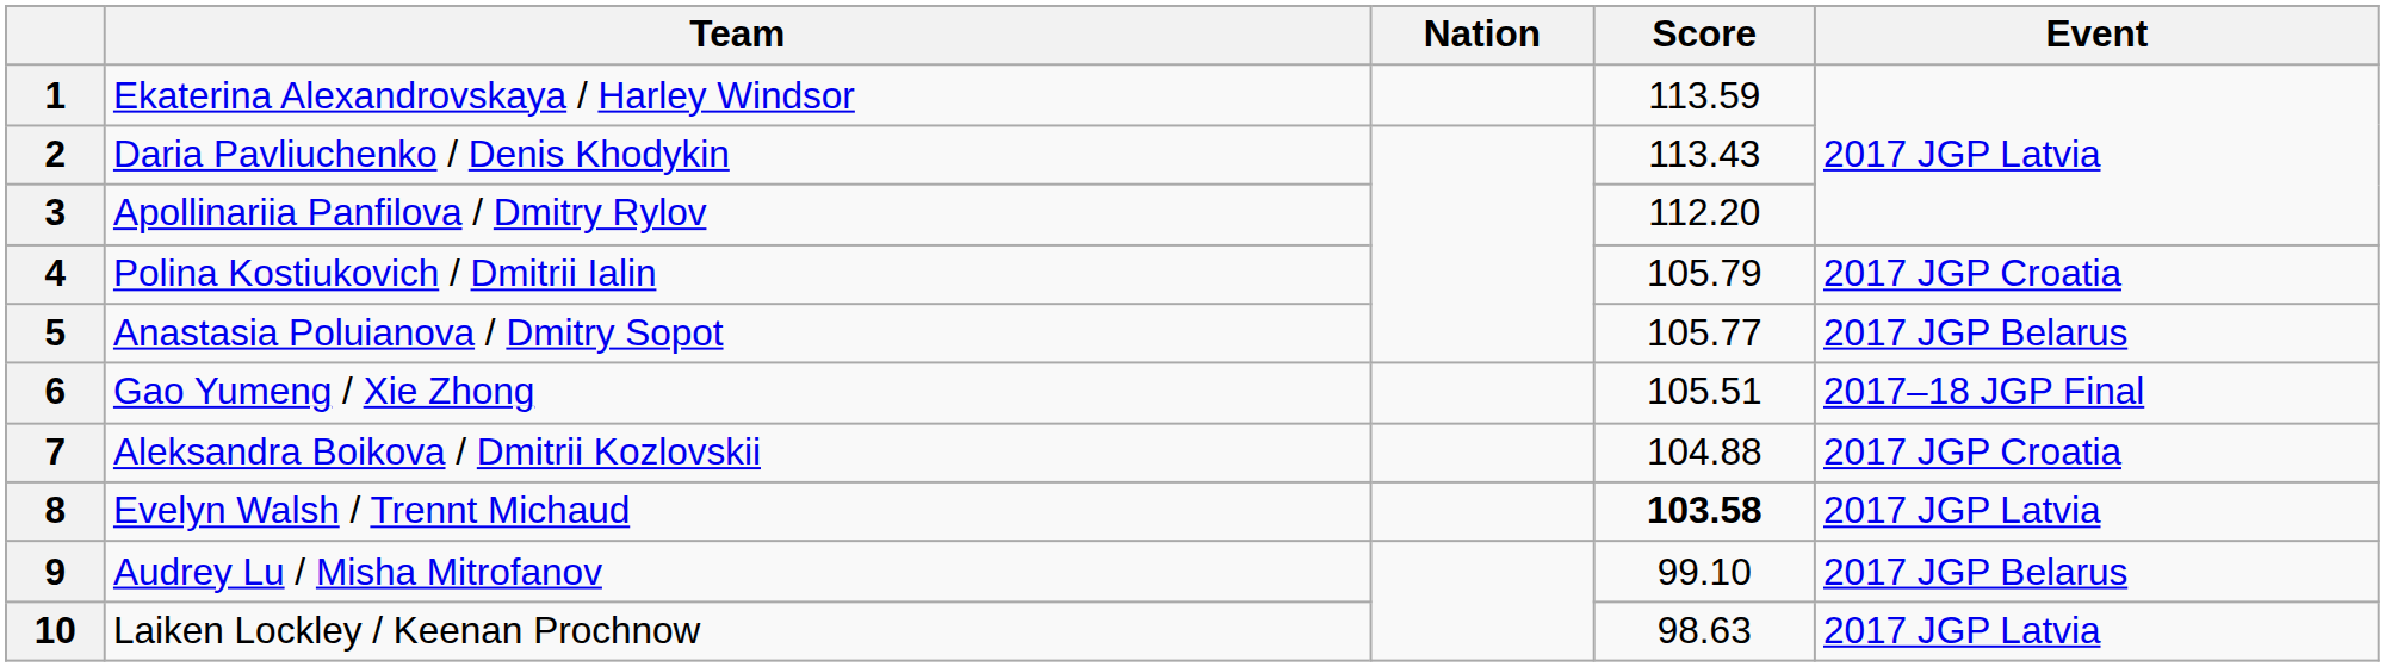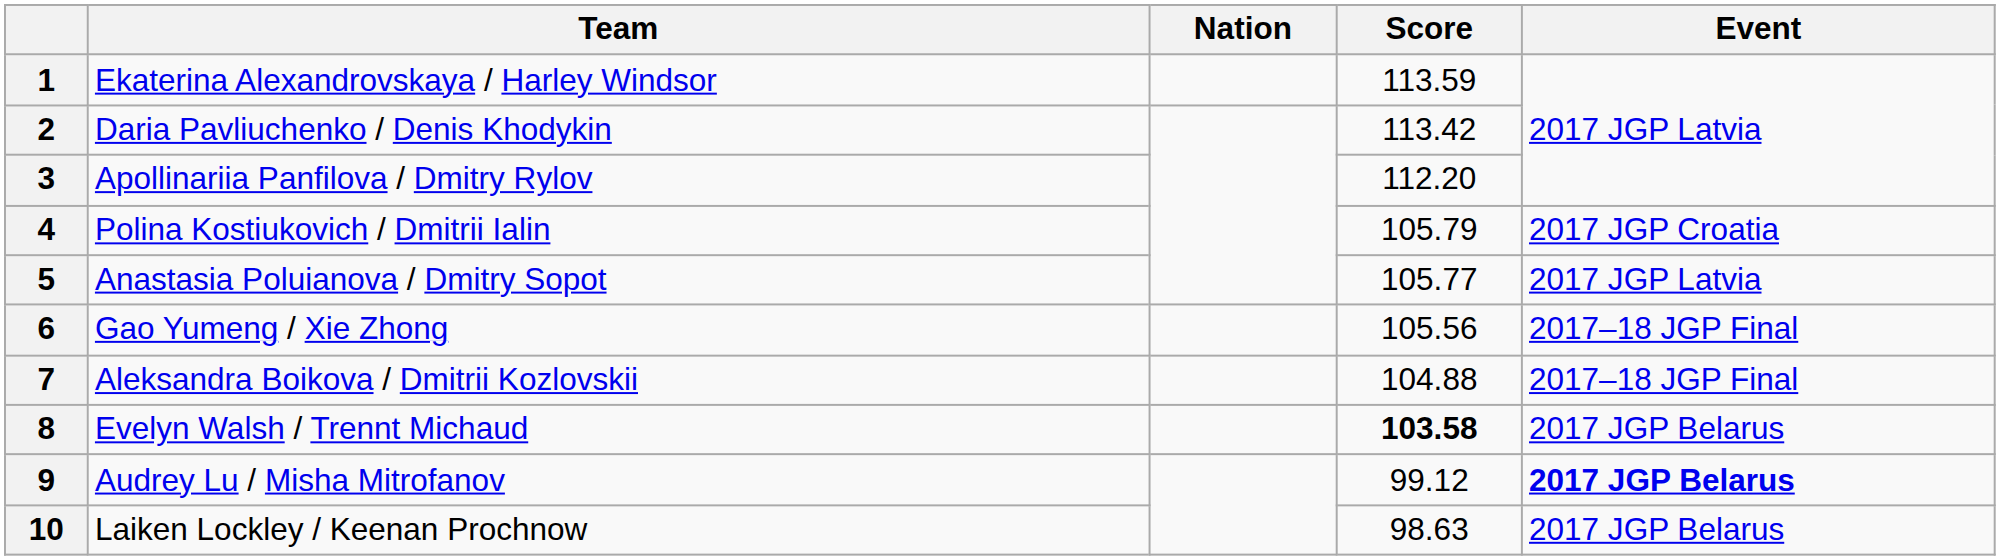 <table class="wikitable sortable" style="text-align:left; width:80%">
 <tr>
 <th scope="col"></th>
 <th scope="col">Team</th>
 <th scope="col">Nation</th>
 <th scope="col">Score</th>
 <th scope="col">Event</th>
 </tr>
 <tr>
 <th scope="row">1</th>
 <td><a href='#'>Ekaterina Alexandrovskaya</a> / <a href='#'>Harley Windsor</a></td>
 <td></td>
 <td style="text-align:center;">113.59</td>
 <td rowspan="3"><a href='#'>2017 JGP Latvia</a></td>
 </tr>
 <tr>
 <th scope="row">2</th>
 <td><a href='#'>Daria Pavliuchenko</a> / <a href='#'>Denis Khodykin</a></td>
 <td rowspan="4"></td>
-<td style="text-align:center;">113.43</td>
+<td style="text-align:center;">113.42</td>
 </tr>
 <tr>
 <th scope="row">3</th>
 <td><a href='#'>Apollinariia Panfilova</a> / <a href='#'>Dmitry Rylov</a></td>
 <td style="text-align:center;">112.20</td>
 </tr>
 <tr>
 <th scope="row">4</th>
 <td><a href='#'>Polina Kostiukovich</a> / <a href='#'>Dmitrii Ialin</a></td>
 <td style="text-align:center;">105.79</td>
 <td><a href='#'>2017 JGP Croatia</a></td>
 </tr>
 <tr>
 <th scope="row">5</th>
 <td><a href='#'>Anastasia Poluianova</a> / <a href='#'>Dmitry Sopot</a></td>
 <td style="text-align:center;">105.77</td>
-<td><a href='#'>2017 JGP Belarus</a></td>
+<td><a href='#'>2017 JGP Latvia</a></td>
 </tr>
 <tr>
 <th scope="row">6</th>
 <td><a href='#'>Gao Yumeng</a> / <a href='#'>Xie Zhong</a></td>
 <td></td>
-<td style="text-align:center;">105.51</td>
+<td style="text-align:center;">105.56</td>
 <td><a href='#'>2017–18 JGP Final</a></td>
 </tr>
 <tr>
 <th scope="row">7</th>
 <td><a href='#'>Aleksandra Boikova</a> / <a href='#'>Dmitrii Kozlovskii</a></td>
 <td></td>
 <td style="text-align:center;">104.88</td>
-<td><a href='#'>2017 JGP Croatia</a></td>
+<td><a href='#'>2017–18 JGP Final</a></td>
 </tr>
 <tr>
 <th scope="row">8</th>
 <td><a href='#'>Evelyn Walsh</a> / <a href='#'>Trennt Michaud</a></td>
 <td></td>
 <td style="text-align:center;"><strong>103.58</strong></td>
-<td><a href='#'>2017 JGP Latvia</a></td>
+<td><a href='#'>2017 JGP Belarus</a></td>
 </tr>
 <tr>
 <th scope="row">9</th>
 <td><a href='#'>Audrey Lu</a> / <a href='#'>Misha Mitrofanov</a></td>
 <td rowspan="2"></td>
-<td style="text-align:center;">99.10</td>
-<td><a href='#'>2017 JGP Belarus</a></td>
+<td style="text-align:center;">99.12</td>
+<td><strong><a href='#'>2017 JGP Belarus</a></strong></td>
 </tr>
 <tr>
 <th scope="row">10</th>
 <td>Laiken Lockley / Keenan Prochnow</td>
 <td style="text-align:center;">98.63</td>
-<td><a href='#'>2017 JGP Latvia</a></td>
+<td><a href='#'>2017 JGP Belarus</a></td>
 </tr>
 </table>
